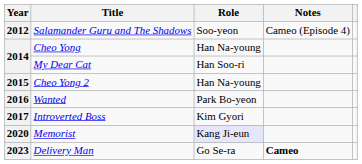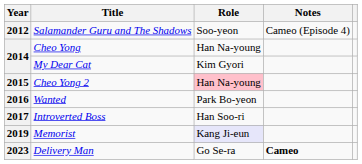 <table class="wikitable plainrowheaders sortable">
 <tr>
 <th scope="col">Year</th>
 <th scope="col">Title</th>
 <th scope="col">Role</th>
 <th scope="col">Notes</th>
 <th scope="col" class="unsortable"></th>
 </tr>
 <tr>
 <th scope="row">2012</th>
 <td><em><a href='#'>Salamander Guru and The Shadows</a></em></td>
 <td>Soo-yeon</td>
 <td>Cameo (Episode 4)</td>
 <td style="text-align:center"></td>
 </tr>
 <tr>
 <th scope="row" rowspan="2">2014</th>
 <td><em><a href='#'>Cheo Yong</a></em></td>
 <td>Han Na-young</td>
 <td></td>
 <td style="text-align:center"></td>
 </tr>
 <tr>
 <td><em><a href='#'>My Dear Cat</a></em></td>
-<td>Han Soo-ri</td>
+<td>Kim Gyori</td>
 <td></td>
 <td style="text-align:center"></td>
 </tr>
 <tr>
 <th scope="row">2015</th>
 <td><em><a href='#'>Cheo Yong 2</a></em></td>
-<td>Han Na-young</td>
+<td style="background: pink;">Han Na-young</td>
 <td></td>
 <td style="text-align:center"></td>
 </tr>
 <tr>
 <th scope="row">2016</th>
 <td><a href='#'><em>Wanted</em></a></td>
 <td>Park Bo-yeon</td>
 <td></td>
 <td style="text-align:center"></td>
 </tr>
 <tr>
 <th scope="row">2017</th>
 <td><em><a href='#'>Introverted Boss</a></em></td>
-<td>Kim Gyori</td>
+<td>Han Soo-ri</td>
 <td></td>
 <td style="text-align:center"></td>
 </tr>
 <tr>
-<th scope="row">2020</th>
+<th scope="row">2019</th>
 <td><em><a href='#'>Memorist</a></em></td>
 <td style="background: lavender;">Kang Ji-eun</td>
 <td></td>
 <td style="text-align:center"></td>
 </tr>
 <tr>
 <th scope="row">2023</th>
 <td><em><a href='#'>Delivery Man</a></em></td>
 <td>Go Se-ra</td>
 <td><strong>Cameo</strong></td>
 <td style="text-align:center"></td>
 </tr>
 </table>
